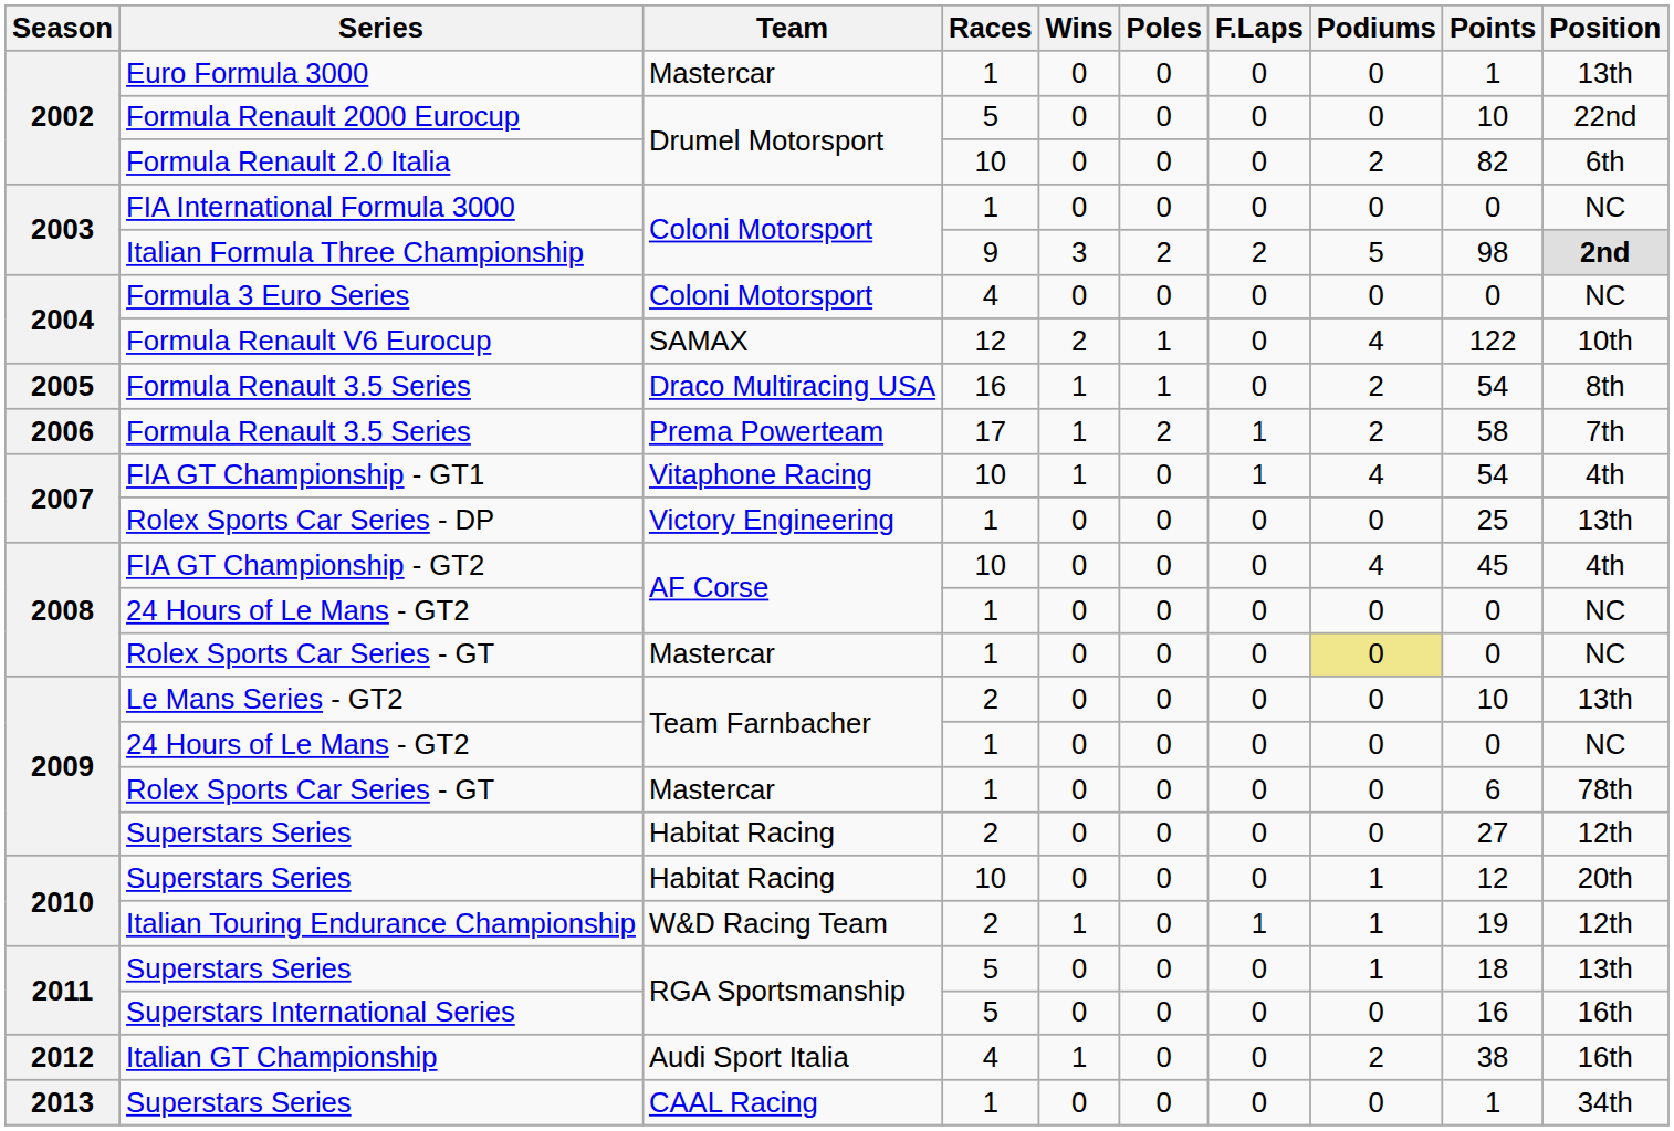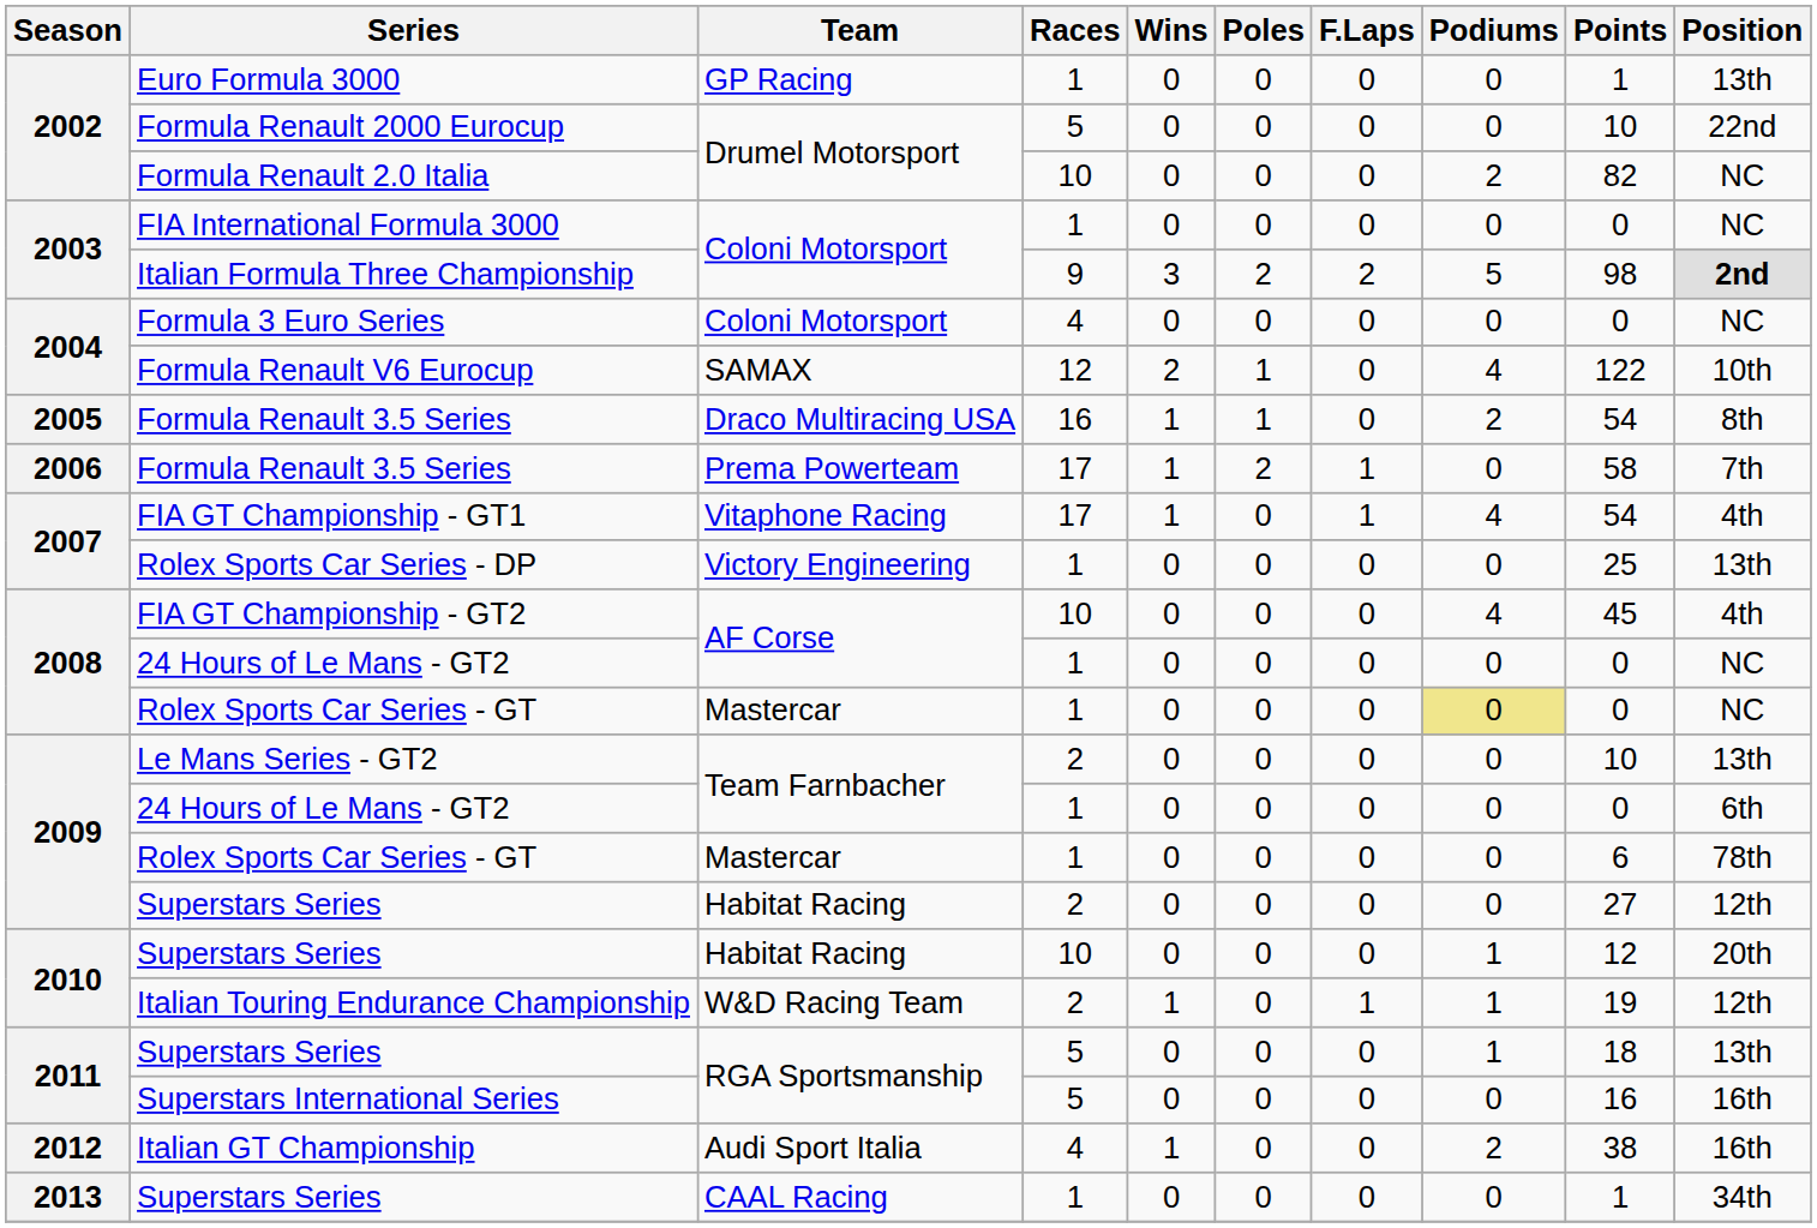 <table class="wikitable" style="font-size: 90%; text-align:center">
 <tr>
 <th>Season</th>
 <th>Series</th>
 <th>Team</th>
 <th>Races</th>
 <th>Wins</th>
 <th>Poles</th>
 <th>F.Laps</th>
 <th>Podiums</th>
 <th>Points</th>
 <th>Position</th>
 </tr>
 <tr>
 <th rowspan=3>2002</th>
 <td align=left><a href='#'>Euro Formula 3000</a></td>
-<td align=left>Mastercar</td>
+<td align=left><a href='#'>GP Racing</a></td>
 <td>1</td>
 <td>0</td>
 <td>0</td>
 <td>0</td>
 <td>0</td>
 <td>1</td>
 <td>13th</td>
 </tr>
 <tr>
 <td align=left><a href='#'>Formula Renault 2000 Eurocup</a></td>
 <td rowspan=2 align=left>Drumel Motorsport</td>
 <td>5</td>
 <td>0</td>
 <td>0</td>
 <td>0</td>
 <td>0</td>
 <td>10</td>
 <td>22nd</td>
 </tr>
 <tr>
 <td align=left><a href='#'>Formula Renault 2.0 Italia</a></td>
 <td>10</td>
 <td>0</td>
 <td>0</td>
 <td>0</td>
 <td>2</td>
 <td>82</td>
-<td>6th</td>
+<td>NC</td>
 </tr>
 <tr>
 <th rowspan=2>2003</th>
 <td align=left><a href='#'>FIA International Formula 3000</a></td>
 <td rowspan=2 align=left><a href='#'>Coloni Motorsport</a></td>
 <td>1</td>
 <td>0</td>
 <td>0</td>
 <td>0</td>
 <td>0</td>
 <td>0</td>
 <td>NC</td>
 </tr>
 <tr>
 <td align=left><a href='#'>Italian Formula Three Championship</a></td>
 <td>9</td>
 <td>3</td>
 <td>2</td>
 <td>2</td>
 <td>5</td>
 <td>98</td>
 <td style="background:#DFDFDF;"><strong>2nd</strong></td>
 </tr>
 <tr>
 <th rowspan=2>2004</th>
 <td align=left><a href='#'>Formula 3 Euro Series</a></td>
 <td align=left><a href='#'>Coloni Motorsport</a></td>
 <td>4</td>
 <td>0</td>
 <td>0</td>
 <td>0</td>
 <td>0</td>
 <td>0</td>
 <td>NC</td>
 </tr>
 <tr>
 <td align=left><a href='#'>Formula Renault V6 Eurocup</a></td>
 <td align=left>SAMAX</td>
 <td>12</td>
 <td>2</td>
 <td>1</td>
 <td>0</td>
 <td>4</td>
 <td>122</td>
 <td>10th</td>
 </tr>
 <tr>
 <th>2005</th>
 <td align=left><a href='#'>Formula Renault 3.5 Series</a></td>
 <td align=left nowrap><a href='#'>Draco Multiracing USA</a></td>
 <td>16</td>
 <td>1</td>
 <td>1</td>
 <td>0</td>
 <td>2</td>
 <td>54</td>
 <td>8th</td>
 </tr>
 <tr>
 <th>2006</th>
 <td align=left><a href='#'>Formula Renault 3.5 Series</a></td>
 <td align=left><a href='#'>Prema Powerteam</a></td>
 <td>17</td>
 <td>1</td>
 <td>2</td>
 <td>1</td>
-<td>2</td>
+<td>0</td>
 <td>58</td>
 <td>7th</td>
 </tr>
 <tr>
 <th rowspan=2>2007</th>
 <td align=left><a href='#'>FIA GT Championship</a> - GT1</td>
 <td align=left><a href='#'>Vitaphone Racing</a></td>
-<td>10</td>
+<td>17</td>
 <td>1</td>
 <td>0</td>
 <td>1</td>
 <td>4</td>
 <td>54</td>
 <td>4th</td>
 </tr>
 <tr>
 <td align=left><a href='#'>Rolex Sports Car Series</a> - DP</td>
 <td align=left><a href='#'>Victory Engineering</a></td>
 <td>1</td>
 <td>0</td>
 <td>0</td>
 <td>0</td>
 <td>0</td>
 <td>25</td>
 <td>13th</td>
 </tr>
 <tr>
 <th rowspan=3>2008</th>
 <td align=left><a href='#'>FIA GT Championship</a> - GT2</td>
 <td rowspan=2 align=left><a href='#'>AF Corse</a></td>
 <td>10</td>
 <td>0</td>
 <td>0</td>
 <td>0</td>
 <td>4</td>
 <td>45</td>
 <td>4th</td>
 </tr>
 <tr>
 <td align=left><a href='#'>24 Hours of Le Mans</a> - GT2</td>
 <td>1</td>
 <td>0</td>
 <td>0</td>
 <td>0</td>
 <td>0</td>
 <td>0</td>
 <td>NC</td>
 </tr>
 <tr>
 <td align=left><a href='#'>Rolex Sports Car Series</a> - GT</td>
 <td align=left>Mastercar</td>
 <td>1</td>
 <td>0</td>
 <td>0</td>
 <td>0</td>
 <td style="background: khaki;">0</td>
 <td>0</td>
 <td>NC</td>
 </tr>
 <tr>
 <th rowspan=4>2009</th>
 <td align=left><a href='#'>Le Mans Series</a> - GT2</td>
 <td rowspan=2 align=left>Team Farnbacher</td>
 <td>2</td>
 <td>0</td>
 <td>0</td>
 <td>0</td>
 <td>0</td>
 <td>10</td>
 <td>13th</td>
 </tr>
 <tr>
 <td align=left><a href='#'>24 Hours of Le Mans</a> - GT2</td>
 <td>1</td>
 <td>0</td>
 <td>0</td>
 <td>0</td>
 <td>0</td>
 <td>0</td>
-<td>NC</td>
+<td>6th</td>
 </tr>
 <tr>
 <td align=left><a href='#'>Rolex Sports Car Series</a> - GT</td>
 <td align=left>Mastercar</td>
 <td>1</td>
 <td>0</td>
 <td>0</td>
 <td>0</td>
 <td>0</td>
 <td>6</td>
 <td>78th</td>
 </tr>
 <tr>
 <td align=left><a href='#'>Superstars Series</a></td>
 <td align=left>Habitat Racing</td>
 <td>2</td>
 <td>0</td>
 <td>0</td>
 <td>0</td>
 <td>0</td>
 <td>27</td>
 <td>12th</td>
 </tr>
 <tr>
 <th rowspan=2>2010</th>
 <td align=left><a href='#'>Superstars Series</a></td>
 <td align=left>Habitat Racing</td>
 <td>10</td>
 <td>0</td>
 <td>0</td>
 <td>0</td>
 <td>1</td>
 <td>12</td>
 <td>20th</td>
 </tr>
 <tr>
 <td align=left nowrap><a href='#'>Italian Touring Endurance Championship</a></td>
 <td align=left>W&D Racing Team</td>
 <td>2</td>
 <td>1</td>
 <td>0</td>
 <td>1</td>
 <td>1</td>
 <td>19</td>
 <td>12th</td>
 </tr>
 <tr>
 <th rowspan=2>2011</th>
 <td align=left><a href='#'>Superstars Series</a></td>
 <td rowspan=2 align=left>RGA Sportsmanship</td>
 <td>5</td>
 <td>0</td>
 <td>0</td>
 <td>0</td>
 <td>1</td>
 <td>18</td>
 <td>13th</td>
 </tr>
 <tr>
 <td align=left><a href='#'>Superstars International Series</a></td>
 <td>5</td>
 <td>0</td>
 <td>0</td>
 <td>0</td>
 <td>0</td>
 <td>16</td>
 <td>16th</td>
 </tr>
 <tr>
 <th>2012</th>
 <td align=left><a href='#'>Italian GT Championship</a></td>
 <td align=left>Audi Sport Italia</td>
 <td>4</td>
 <td>1</td>
 <td>0</td>
 <td>0</td>
 <td>2</td>
 <td>38</td>
 <td>16th</td>
 </tr>
 <tr>
 <th>2013</th>
 <td align=left><a href='#'>Superstars Series</a></td>
 <td align=left><a href='#'>CAAL Racing</a></td>
 <td>1</td>
 <td>0</td>
 <td>0</td>
 <td>0</td>
 <td>0</td>
 <td>1</td>
 <td>34th</td>
 </tr>
 <tr>
 </tr>
 </table>
